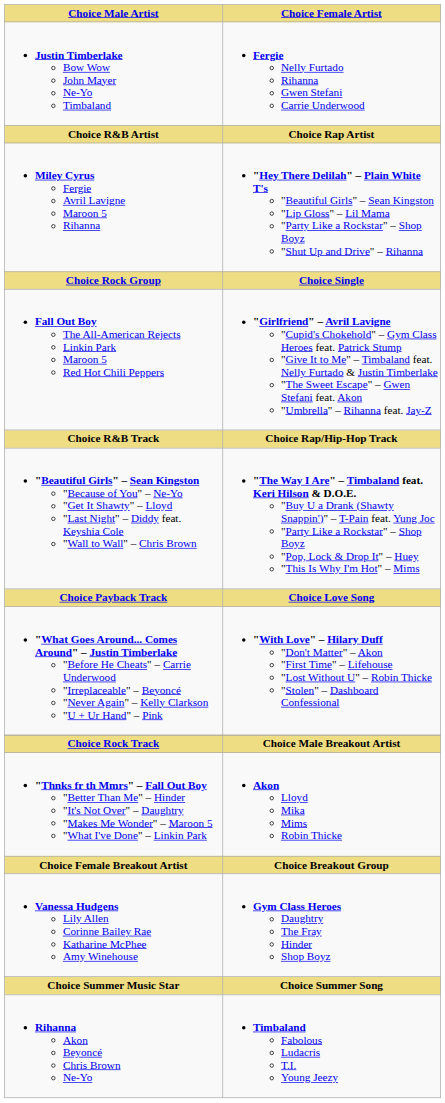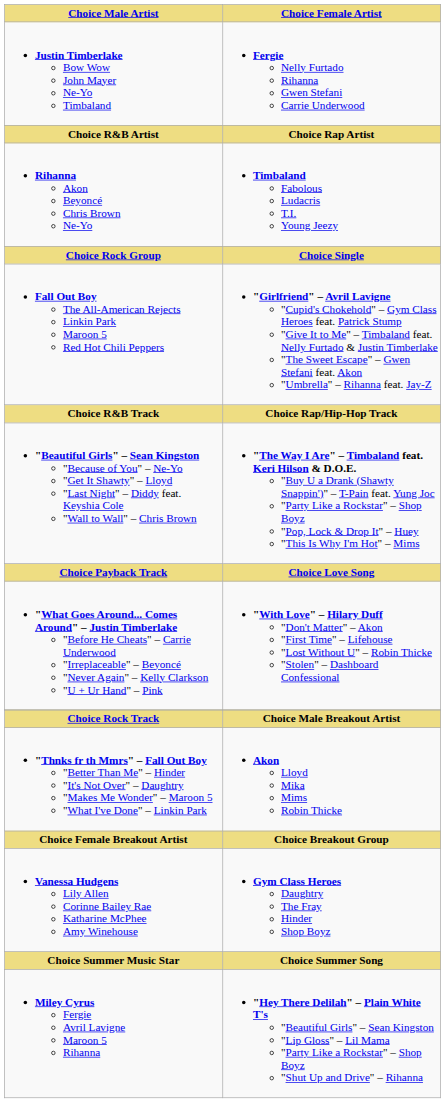 <table class="wikitable" style="width:100%">
 <tr>
 <th style="background:#EEDD82; width:50%"><a href='#'>Choice Male Artist</a></th>
 <th style="background:#EEDD82; width:50%"><a href='#'>Choice Female Artist</a></th>
 </tr>
 <tr>
 <td valign="top"><br><ul><li><strong><a href='#'>Justin Timberlake</a></strong><ul><li><a href='#'>Bow Wow</a></li><li><a href='#'>John Mayer</a></li><li><a href='#'>Ne-Yo</a></li><li><a href='#'>Timbaland</a></li></ul></li></ul></td>
 <td valign="top"><br><ul><li><strong><a href='#'>Fergie</a></strong><ul><li><a href='#'>Nelly Furtado</a></li><li><a href='#'>Rihanna</a></li><li><a href='#'>Gwen Stefani</a></li><li><a href='#'>Carrie Underwood</a></li></ul></li></ul></td>
 </tr>
 <tr>
 <th style="background:#EEDD82; width:50%">Choice R&B Artist</th>
 <th style="background:#EEDD82; width:50%">Choice Rap Artist</th>
 </tr>
 <tr>
-<td valign="top"><br><ul><li><strong><a href='#'>Miley Cyrus</a></strong><ul><li><a href='#'>Fergie</a></li><li><a href='#'>Avril Lavigne</a></li><li><a href='#'>Maroon 5</a></li><li><a href='#'>Rihanna</a></li></ul></li></ul></td>
-<td valign="top"><br><ul><li><strong>"<a href='#'>Hey There Delilah</a>" – <a href='#'>Plain White T's</a></strong><ul><li>"<a href='#'>Beautiful Girls</a>" – <a href='#'>Sean Kingston</a></li><li>"<a href='#'>Lip Gloss</a>" – <a href='#'>Lil Mama</a></li><li>"<a href='#'>Party Like a Rockstar</a>" – <a href='#'>Shop Boyz</a></li><li>"<a href='#'>Shut Up and Drive</a>" – <a href='#'>Rihanna</a></li></ul></li></ul></td>
+<td valign="top"><br><ul><li><strong><a href='#'>Rihanna</a></strong><ul><li><a href='#'>Akon</a></li><li><a href='#'>Beyoncé</a></li><li><a href='#'>Chris Brown</a></li><li><a href='#'>Ne-Yo</a></li></ul></li></ul></td>
+<td valign="top"><br><ul><li><strong><a href='#'>Timbaland</a></strong><ul><li><a href='#'>Fabolous</a></li><li><a href='#'>Ludacris</a></li><li><a href='#'>T.I.</a></li><li><a href='#'>Young Jeezy</a></li></ul></li></ul></td>
 </tr>
 <tr>
 <th style="background:#EEDD82; width:50%"><a href='#'>Choice Rock Group</a></th>
 <th style="background:#EEDD82; width:50%"><a href='#'>Choice Single</a></th>
 </tr>
 <tr>
 <td valign="top"><br><ul><li><strong><a href='#'>Fall Out Boy</a></strong><ul><li><a href='#'>The All-American Rejects</a></li><li><a href='#'>Linkin Park</a></li><li><a href='#'>Maroon 5</a></li><li><a href='#'>Red Hot Chili Peppers</a></li></ul></li></ul></td>
 <td valign="top"><br><ul><li><strong>"<a href='#'>Girlfriend</a>" – <a href='#'>Avril Lavigne</a></strong><ul><li>"<a href='#'>Cupid's Chokehold</a>" – <a href='#'>Gym Class Heroes</a> feat. <a href='#'>Patrick Stump</a></li><li>"<a href='#'>Give It to Me</a>" – <a href='#'>Timbaland</a> feat. <a href='#'>Nelly Furtado</a> & <a href='#'>Justin Timberlake</a></li><li>"<a href='#'>The Sweet Escape</a>" – <a href='#'>Gwen Stefani</a> feat. <a href='#'>Akon</a></li><li>"<a href='#'>Umbrella</a>" – <a href='#'>Rihanna</a> feat. <a href='#'>Jay-Z</a></li></ul></li></ul></td>
 </tr>
 <tr>
 <th style="background:#EEDD82; width:50%">Choice R&B Track</th>
 <th style="background:#EEDD82; width:50%">Choice Rap/Hip-Hop Track</th>
 </tr>
 <tr>
 <td valign="top"><br><ul><li><strong>"<a href='#'>Beautiful Girls</a>" – <a href='#'>Sean Kingston</a></strong><ul><li>"<a href='#'>Because of You</a>" – <a href='#'>Ne-Yo</a></li><li>"<a href='#'>Get It Shawty</a>" – <a href='#'>Lloyd</a></li><li>"<a href='#'>Last Night</a>" – <a href='#'>Diddy</a> feat. <a href='#'>Keyshia Cole</a></li><li>"<a href='#'>Wall to Wall</a>" – <a href='#'>Chris Brown</a></li></ul></li></ul></td>
 <td valign="top"><br><ul><li><strong>"<a href='#'>The Way I Are</a>" – <a href='#'>Timbaland</a> feat. <a href='#'>Keri Hilson</a> & D.O.E.</strong><ul><li>"<a href='#'>Buy U a Drank (Shawty Snappin')</a>" – <a href='#'>T-Pain</a> feat. <a href='#'>Yung Joc</a></li><li>"<a href='#'>Party Like a Rockstar</a>" – <a href='#'>Shop Boyz</a></li><li>"<a href='#'>Pop, Lock & Drop It</a>" – <a href='#'>Huey</a></li><li>"<a href='#'>This Is Why I'm Hot</a>" – <a href='#'>Mims</a></li></ul></li></ul></td>
 </tr>
 <tr>
 <th style="background:#EEDD82; width:50%"><a href='#'>Choice Payback Track</a></th>
 <th style="background:#EEDD82; width:50%"><a href='#'>Choice Love Song</a></th>
 </tr>
 <tr>
 <td valign="top"><br><ul><li><strong>"<a href='#'>What Goes Around... Comes Around</a>" – <a href='#'>Justin Timberlake</a></strong><ul><li>"<a href='#'>Before He Cheats</a>" – <a href='#'>Carrie Underwood</a></li><li>"<a href='#'>Irreplaceable</a>" – <a href='#'>Beyoncé</a></li><li>"<a href='#'>Never Again</a>" – <a href='#'>Kelly Clarkson</a></li><li>"<a href='#'>U + Ur Hand</a>" – <a href='#'>Pink</a></li></ul></li></ul></td>
 <td valign="top"><br><ul><li><strong>"<a href='#'>With Love</a>" – <a href='#'>Hilary Duff</a></strong><ul><li>"<a href='#'>Don't Matter</a>" – <a href='#'>Akon</a></li><li>"<a href='#'>First Time</a>" – <a href='#'>Lifehouse</a></li><li>"<a href='#'>Lost Without U</a>" – <a href='#'>Robin Thicke</a></li><li>"<a href='#'>Stolen</a>" – <a href='#'>Dashboard Confessional</a></li></ul></li></ul></td>
 </tr>
 <tr>
 </tr>
 <tr>
 <th style="background:#EEDD82; width:50%"><a href='#'>Choice Rock Track</a></th>
 <th style="background:#EEDD82; width:50%">Choice Male Breakout Artist</th>
 </tr>
 <tr>
 <td valign="top"><br><ul><li><strong>"<a href='#'>Thnks fr th Mmrs</a>" – <a href='#'>Fall Out Boy</a></strong><ul><li>"<a href='#'>Better Than Me</a>" – <a href='#'>Hinder</a></li><li>"<a href='#'>It's Not Over</a>" – <a href='#'>Daughtry</a></li><li>"<a href='#'>Makes Me Wonder</a>" – <a href='#'>Maroon 5</a></li><li>"<a href='#'>What I've Done</a>" – <a href='#'>Linkin Park</a></li></ul></li></ul></td>
 <td valign="top"><br><ul><li><strong><a href='#'>Akon</a></strong><ul><li><a href='#'>Lloyd</a></li><li><a href='#'>Mika</a></li><li><a href='#'>Mims</a></li><li><a href='#'>Robin Thicke</a></li></ul></li></ul></td>
 </tr>
 <tr>
 <th style="background:#EEDD82; width:50%">Choice Female Breakout Artist</th>
 <th style="background:#EEDD82; width:50%">Choice Breakout Group</th>
 </tr>
 <tr>
 <td valign="top"><br><ul><li><strong><a href='#'>Vanessa Hudgens</a></strong><ul><li><a href='#'>Lily Allen</a></li><li><a href='#'>Corinne Bailey Rae</a></li><li><a href='#'>Katharine McPhee</a></li><li><a href='#'>Amy Winehouse</a></li></ul></li></ul></td>
 <td valign="top"><br><ul><li><strong><a href='#'>Gym Class Heroes</a></strong><ul><li><a href='#'>Daughtry</a></li><li><a href='#'>The Fray</a></li><li><a href='#'>Hinder</a></li><li><a href='#'>Shop Boyz</a></li></ul></li></ul></td>
 </tr>
 <tr>
 <th style="background:#EEDD82; width:50%">Choice Summer Music Star</th>
 <th style="background:#EEDD82; width:50%">Choice Summer Song</th>
 </tr>
 <tr>
-<td valign="top"><br><ul><li><strong><a href='#'>Rihanna</a></strong><ul><li><a href='#'>Akon</a></li><li><a href='#'>Beyoncé</a></li><li><a href='#'>Chris Brown</a></li><li><a href='#'>Ne-Yo</a></li></ul></li></ul></td>
-<td valign="top"><br><ul><li><strong><a href='#'>Timbaland</a></strong><ul><li><a href='#'>Fabolous</a></li><li><a href='#'>Ludacris</a></li><li><a href='#'>T.I.</a></li><li><a href='#'>Young Jeezy</a></li></ul></li></ul></td>
+<td valign="top"><br><ul><li><strong><a href='#'>Miley Cyrus</a></strong><ul><li><a href='#'>Fergie</a></li><li><a href='#'>Avril Lavigne</a></li><li><a href='#'>Maroon 5</a></li><li><a href='#'>Rihanna</a></li></ul></li></ul></td>
+<td valign="top"><br><ul><li><strong>"<a href='#'>Hey There Delilah</a>" – <a href='#'>Plain White T's</a></strong><ul><li>"<a href='#'>Beautiful Girls</a>" – <a href='#'>Sean Kingston</a></li><li>"<a href='#'>Lip Gloss</a>" – <a href='#'>Lil Mama</a></li><li>"<a href='#'>Party Like a Rockstar</a>" – <a href='#'>Shop Boyz</a></li><li>"<a href='#'>Shut Up and Drive</a>" – <a href='#'>Rihanna</a></li></ul></li></ul></td>
 </tr>
 </table>
